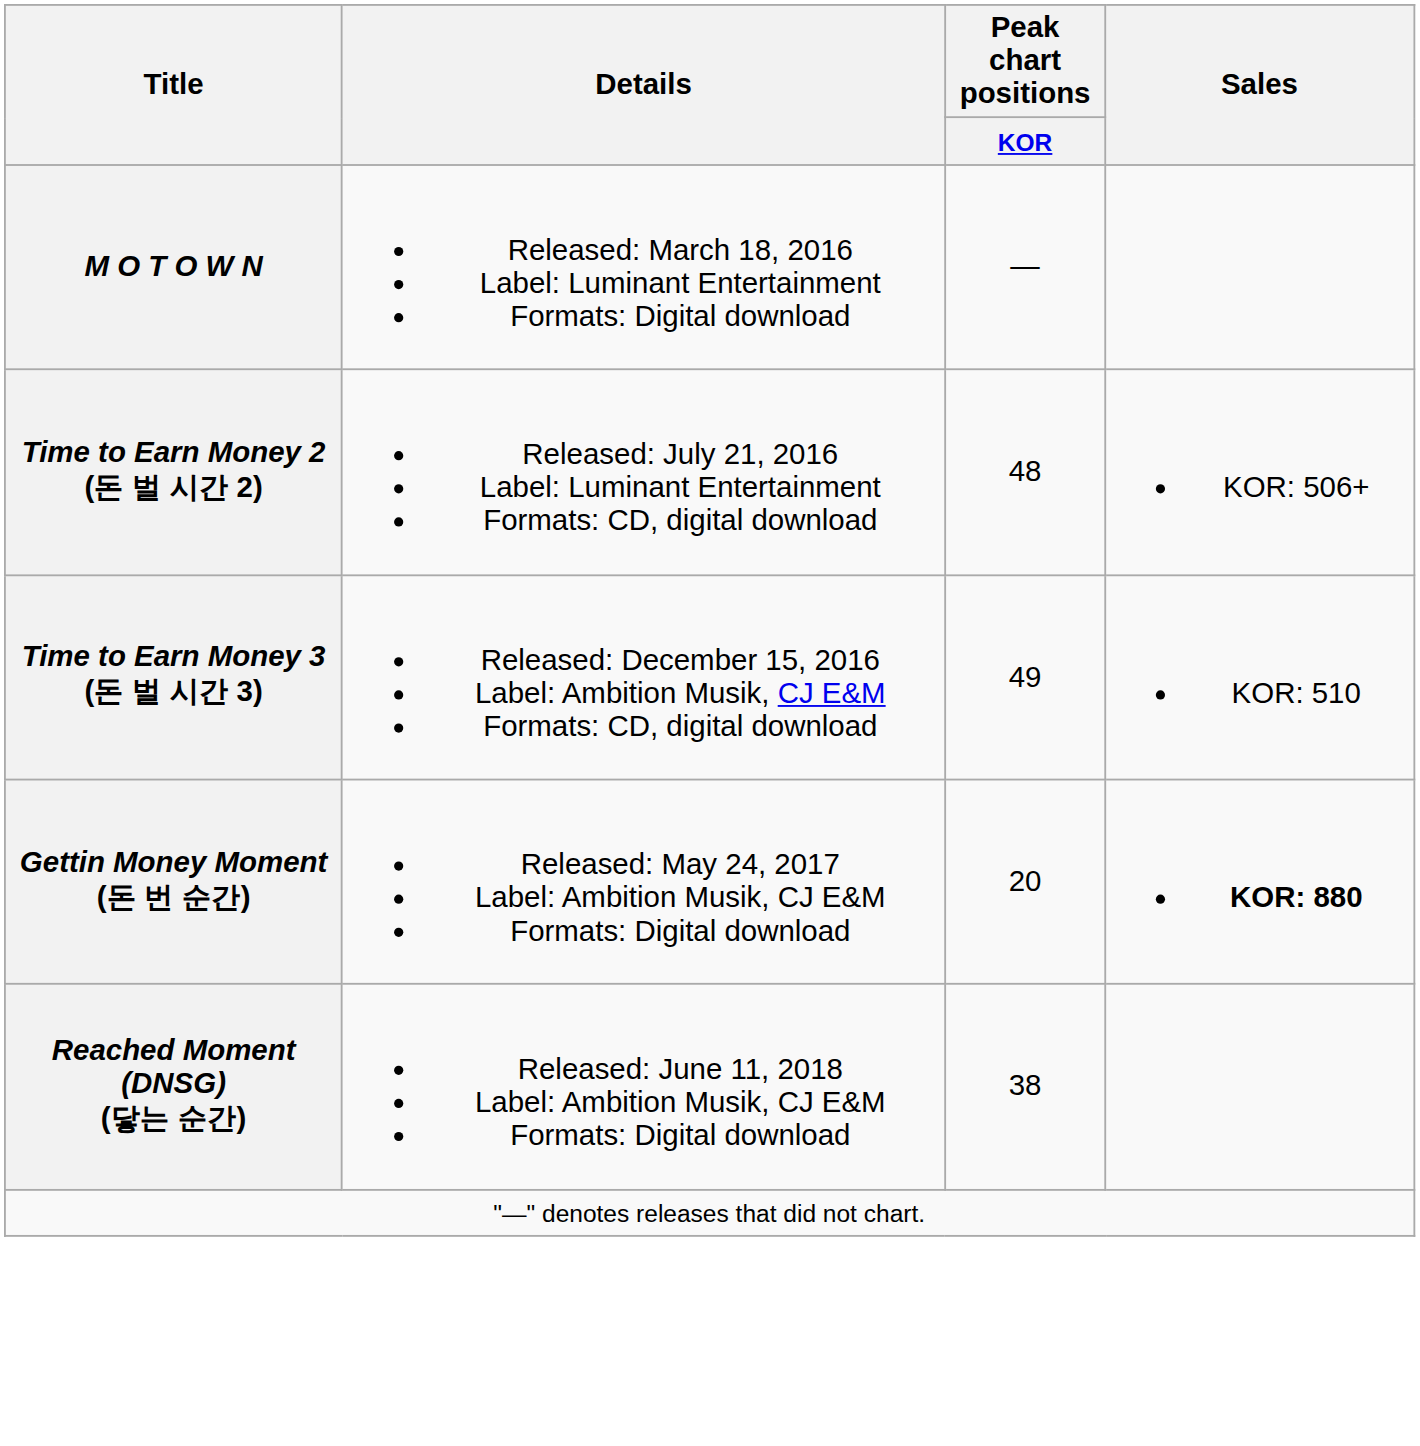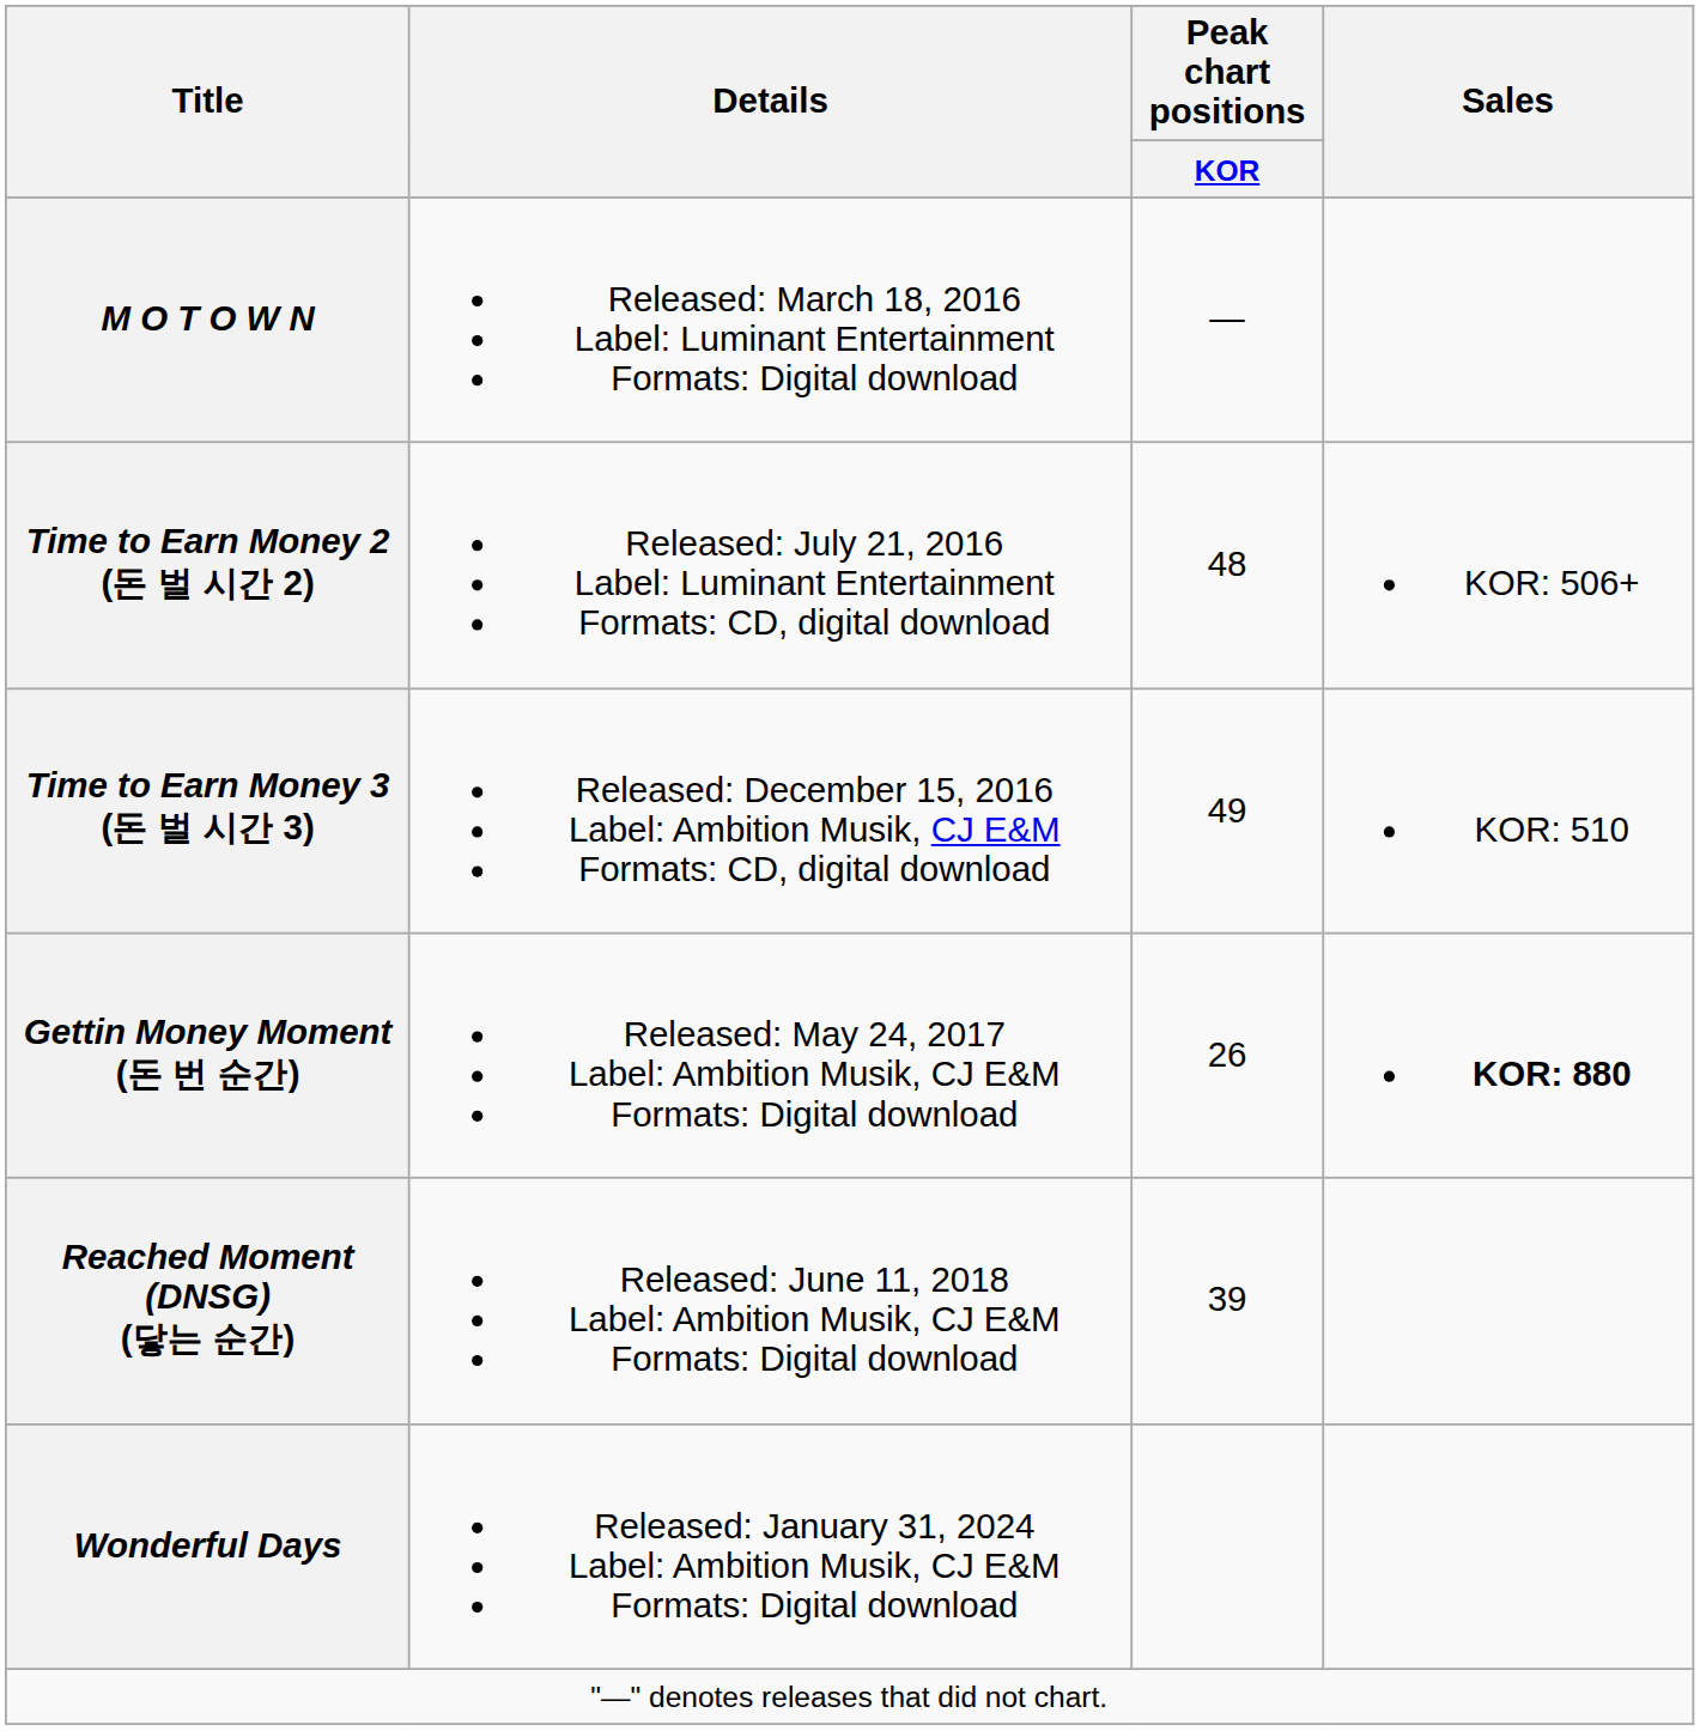 <table class="wikitable plainrowheaders" style="text-align:center;">
 <tr>
 <th scope="col" rowspan="2" style="width:11em;">Title</th>
 <th scope="col" rowspan="2" style="width:20em;">Details</th>
 <th scope="col" style="width:5em;">Peak chart positions</th>
 <th scope="col" rowspan="2" style="width:10em;">Sales</th>
 </tr>
 <tr>
 <th><small><a href='#'>KOR</a></small><br></th>
 </tr>
 <tr>
 <th scope="row"><em>M O T O W N</em></th>
 <td><br><ul><li>Released: March 18, 2016</li><li>Label: Luminant Entertainment</li><li>Formats: Digital download</li></ul></td>
 <td>—</td>
 <td></td>
 </tr>
 <tr>
 <th scope="row"><em>Time to Earn Money 2</em><br>(돈 벌 시간 2)</th>
 <td><br><ul><li>Released: July 21, 2016</li><li>Label: Luminant Entertainment</li><li>Formats: CD, digital download</li></ul></td>
 <td>48</td>
 <td><br><ul><li>KOR: 506+</li></ul></td>
 </tr>
 <tr>
 <th scope="row"><em>Time to Earn Money 3</em><br>(돈 벌 시간 3)</th>
 <td><br><ul><li>Released: December 15, 2016</li><li>Label: Ambition Musik, <a href='#'>CJ E&M</a></li><li>Formats: CD, digital download</li></ul></td>
 <td>49</td>
 <td><br><ul><li>KOR: 510</li></ul></td>
 </tr>
 <tr>
 <th scope="row"><em>Gettin Money Moment</em><br>(돈 번 순간)</th>
 <td><br><ul><li>Released: May 24, 2017</li><li>Label: Ambition Musik, CJ E&M</li><li>Formats: Digital download</li></ul></td>
-<td>20</td>
+<td>26</td>
 <td><strong><br><ul><li>KOR: 880</li></ul></strong></td>
 </tr>
 <tr>
 <th scope="row"><em>Reached Moment (DNSG)</em><br>(닿는 순간)</th>
 <td><br><ul><li>Released: June 11, 2018</li><li>Label: Ambition Musik, CJ E&M</li><li>Formats: Digital download</li></ul></td>
-<td>38</td>
+<td>39</td>
+<td></td>
+</tr>
+<tr>
+<th scope="row"><em>Wonderful Days</em></th>
+<td><br><ul><li>Released: January 31, 2024</li><li>Label: Ambition Musik, CJ E&M</li><li>Formats: Digital download</li></ul></td>
+<td></td>
 <td></td>
 </tr>
 <tr>
 <td colspan="4" style="text-align:center;"><small>"—" denotes releases that did not chart.</small></td>
 </tr>
 </table>
